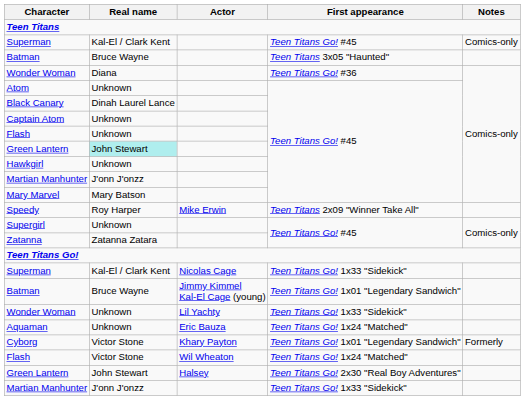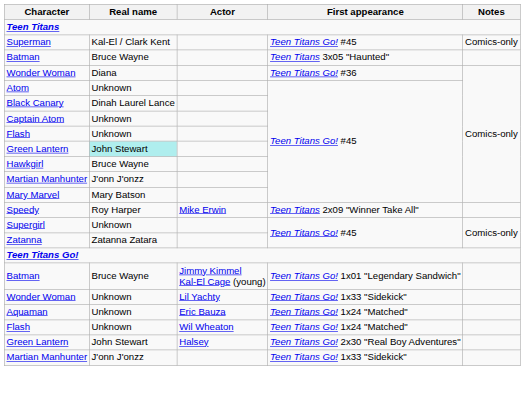 <table class="wikitable">
 <tr>
 <th>Character</th>
 <th>Real name</th>
 <th>Actor</th>
 <th>First appearance</th>
 <th>Notes</th>
 </tr>
 <tr>
 <td colspan="5"><a href='#'><strong><em>Teen Titans</em></strong></a></td>
 </tr>
 <tr>
 <td><a href='#'>Superman</a></td>
 <td>Kal-El / Clark Kent</td>
 <td></td>
 <td><a href='#'><em>Teen Titans Go!</em></a> #45</td>
 <td>Comics-only</td>
 </tr>
 <tr>
 <td><a href='#'>Batman</a></td>
 <td>Bruce Wayne</td>
 <td></td>
 <td><a href='#'><em>Teen Titans</em></a> 3x05 "Haunted"</td>
 <td></td>
 </tr>
 <tr>
 <td><a href='#'>Wonder Woman</a></td>
 <td>Diana</td>
 <td></td>
 <td><a href='#'><em>Teen Titans Go!</em></a> #36</td>
 <td rowspan="9">Comics-only</td>
 </tr>
 <tr>
 <td><a href='#'>Atom</a></td>
 <td>Unknown</td>
 <td></td>
 <td rowspan="8"><a href='#'><em>Teen Titans Go!</em></a> #45</td>
 </tr>
 <tr>
 <td><a href='#'>Black Canary</a></td>
 <td>Dinah Laurel Lance</td>
 <td></td>
 </tr>
 <tr>
 <td><a href='#'>Captain Atom</a></td>
 <td>Unknown</td>
 <td></td>
 </tr>
 <tr>
 <td><a href='#'>Flash</a></td>
 <td>Unknown</td>
 <td></td>
 </tr>
 <tr>
 <td><a href='#'>Green Lantern</a></td>
 <td style="background: paleturquoise;">John Stewart</td>
 <td></td>
 </tr>
 <tr>
 <td><a href='#'>Hawkgirl</a></td>
-<td>Unknown</td>
+<td>Bruce Wayne</td>
 <td></td>
 </tr>
 <tr>
 <td><a href='#'>Martian Manhunter</a></td>
 <td>J'onn J'onzz</td>
 <td></td>
 </tr>
 <tr>
 <td><a href='#'>Mary Marvel</a></td>
 <td>Mary Batson</td>
 <td></td>
 </tr>
 <tr>
 <td><a href='#'>Speedy</a></td>
 <td>Roy Harper</td>
 <td><a href='#'>Mike Erwin</a></td>
 <td><a href='#'><em>Teen Titans</em></a> 2x09 "Winner Take All"</td>
 <td></td>
 </tr>
 <tr>
 <td><a href='#'>Supergirl</a></td>
 <td>Unknown</td>
 <td></td>
 <td rowspan="2"><a href='#'><em>Teen Titans Go!</em></a> #45</td>
 <td rowspan="2">Comics-only</td>
 </tr>
 <tr>
 <td><a href='#'>Zatanna</a></td>
 <td>Zatanna Zatara</td>
 <td></td>
 </tr>
 <tr>
 <td colspan="5"><strong><em><a href='#'>Teen Titans Go!</a></em></strong></td>
 </tr>
 <tr>
-<td><a href='#'>Superman</a></td>
-<td>Kal-El / Clark Kent</td>
-<td><a href='#'>Nicolas Cage</a></td>
-<td><em><a href='#'>Teen Titans Go!</a></em> 1x33 "Sidekick"</td>
-<td></td>
-</tr>
-<tr>
 <td><a href='#'>Batman</a></td>
 <td>Bruce Wayne</td>
 <td><a href='#'>Jimmy Kimmel</a><br><a href='#'>Kal-El Cage</a> (young)</td>
 <td><em><a href='#'>Teen Titans Go!</a></em> 1x01 "Legendary Sandwich"</td>
 <td></td>
 </tr>
 <tr>
 <td><a href='#'>Wonder Woman</a></td>
 <td>Unknown</td>
 <td><a href='#'>Lil Yachty</a></td>
 <td><em><a href='#'>Teen Titans Go!</a></em> 1x33 "Sidekick"</td>
 <td></td>
 </tr>
 <tr>
 <td><a href='#'>Aquaman</a></td>
 <td>Unknown</td>
 <td><a href='#'>Eric Bauza</a></td>
 <td><em><a href='#'>Teen Titans Go!</a></em> 1x24 "Matched"</td>
 <td></td>
 </tr>
 <tr>
-<td><a href='#'>Cyborg</a></td>
-<td>Victor Stone</td>
-<td><a href='#'>Khary Payton</a></td>
-<td><em><a href='#'>Teen Titans Go!</a></em> 1x01 "Legendary Sandwich"</td>
-<td>Formerly</td>
-</tr>
-<tr>
 <td><a href='#'>Flash</a></td>
-<td>Victor Stone</td>
+<td>Unknown</td>
 <td><a href='#'>Wil Wheaton</a></td>
 <td><em><a href='#'>Teen Titans Go!</a></em> 1x24 "Matched"</td>
 <td></td>
 </tr>
 <tr>
 <td><a href='#'>Green Lantern</a></td>
 <td>John Stewart</td>
 <td><a href='#'>Halsey</a></td>
 <td><em><a href='#'>Teen Titans Go!</a></em> 2x30 "Real Boy Adventures"</td>
 <td></td>
 </tr>
 <tr>
 <td><a href='#'>Martian Manhunter</a></td>
 <td>J'onn J'onzz</td>
 <td></td>
 <td><em><a href='#'>Teen Titans Go!</a></em> 1x33 "Sidekick"</td>
 <td></td>
 </tr>
 </table>
